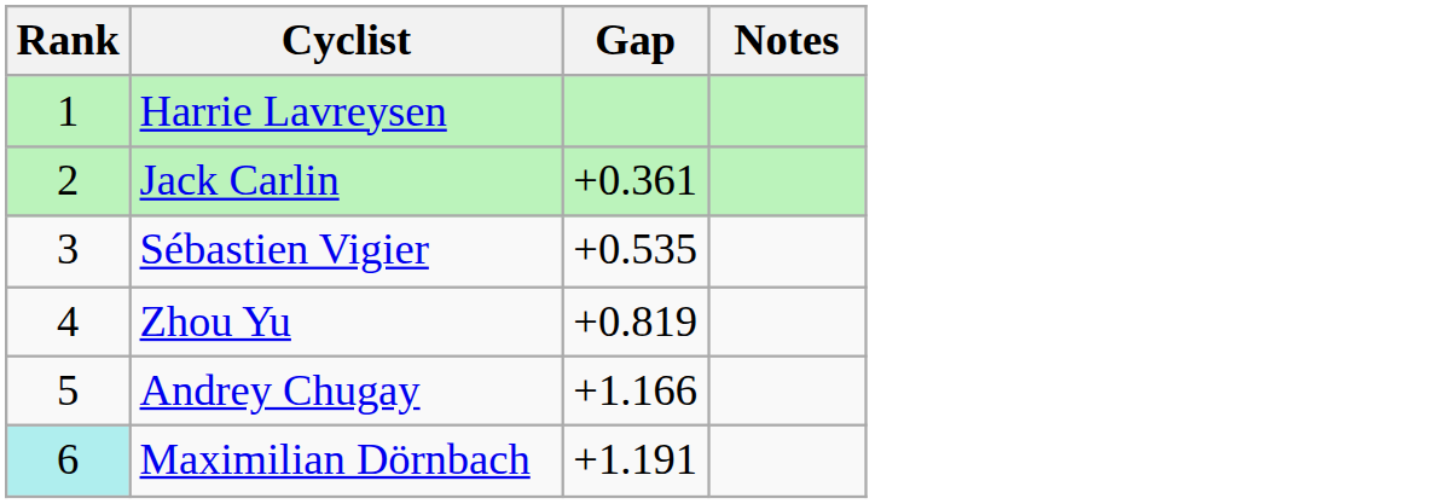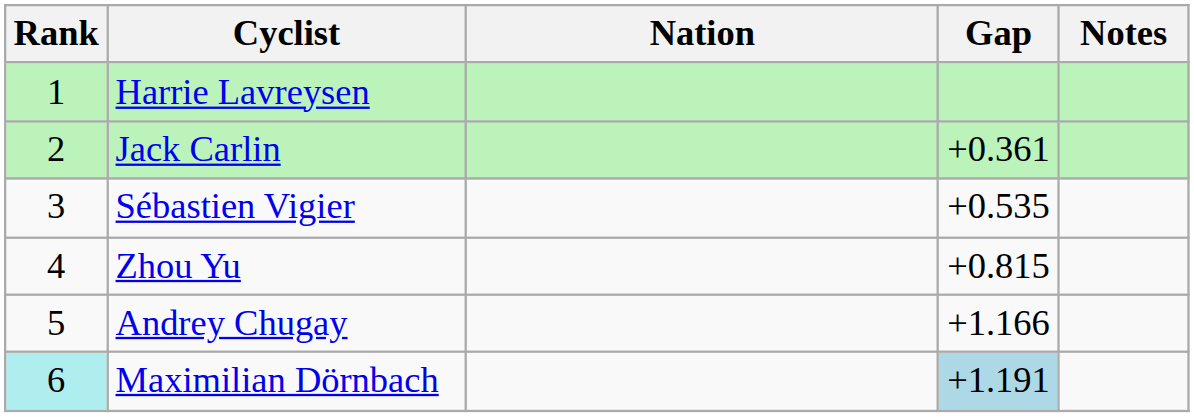 <table class="wikitable" style="text-align:center">
 <tr>
 <th width=30>Rank</th>
 <th width=150>Cyclist</th>
+<th width=200>Nation</th>
 <th width=30>Gap</th>
 <th width=50>Notes</th>
 </tr>
 <tr bgcolor=#bbf3bb>
 <td>1</td>
 <td align=left><a href='#'>Harrie Lavreysen</a></td>
+<td align=left></td>
 <td></td>
 <td></td>
 </tr>
 <tr bgcolor=#bbf3bb>
 <td>2</td>
 <td align=left><a href='#'>Jack Carlin</a></td>
+<td align=left></td>
 <td>+0.361</td>
 <td></td>
 </tr>
 <tr>
 <td>3</td>
 <td align=left><a href='#'>Sébastien Vigier</a></td>
+<td align=left></td>
 <td>+0.535</td>
 <td></td>
 </tr>
 <tr>
 <td>4</td>
 <td align=left><a href='#'>Zhou Yu</a></td>
-<td>+0.819</td>
+<td align=left></td>
+<td>+0.815</td>
 <td></td>
 </tr>
 <tr>
 <td>5</td>
 <td align=left><a href='#'>Andrey Chugay</a></td>
+<td align=left></td>
 <td>+1.166</td>
 <td></td>
 </tr>
 <tr>
 <td style="background: paleturquoise;">6</td>
 <td align=left><a href='#'>Maximilian Dörnbach</a></td>
-<td>+1.191</td>
+<td align=left></td>
+<td style="background: lightblue;">+1.191</td>
 <td></td>
 </tr>
 </table>
